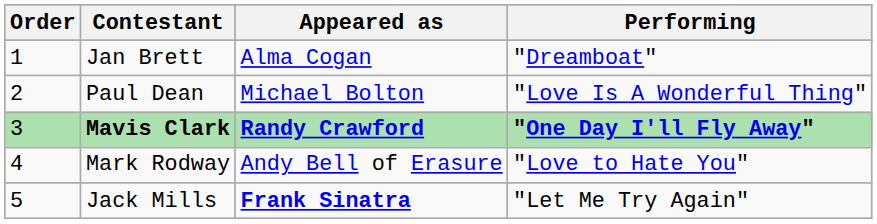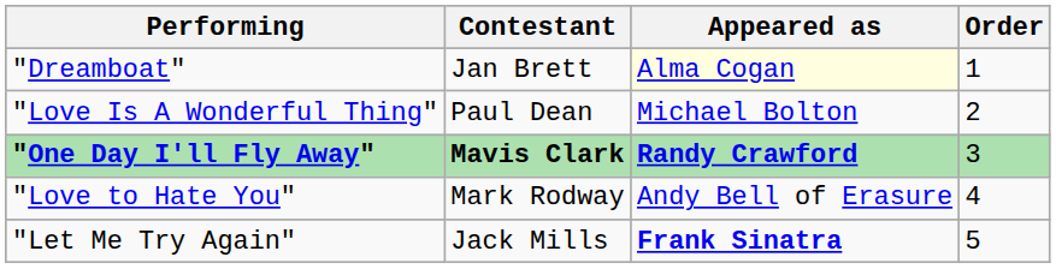 <table class="wikitable">
 <tr>
-<th>Order</th>
+<th>Performing</th>
 <th>Contestant</th>
 <th>Appeared as</th>
-<th>Performing</th>
+<th>Order</th>
 </tr>
 <tr>
+<td>"<a href='#'>Dreamboat</a>"</td>
+<td>Jan Brett</td>
+<td style="background: lightyellow;"><a href='#'>Alma Cogan</a></td>
 <td>1</td>
-<td>Jan Brett</td>
-<td><a href='#'>Alma Cogan</a></td>
-<td>"<a href='#'>Dreamboat</a>"</td>
 </tr>
 <tr>
-<td>2</td>
+<td>"<a href='#'>Love Is A Wonderful Thing</a>"</td>
 <td>Paul Dean</td>
 <td><a href='#'>Michael Bolton</a></td>
-<td>"<a href='#'>Love Is A Wonderful Thing</a>"</td>
+<td>2</td>
 </tr>
 <tr style="background:#ACE1AF;">
-<td>3</td>
+<td><strong>"<a href='#'>One Day I'll Fly Away</a>"</strong></td>
 <td><strong>Mavis Clark</strong></td>
 <td><strong><a href='#'>Randy Crawford</a></strong></td>
-<td><strong>"<a href='#'>One Day I'll Fly Away</a>"</strong></td>
+<td>3</td>
 </tr>
 <tr>
-<td>4</td>
+<td>"<a href='#'>Love to Hate You</a>"</td>
 <td>Mark Rodway</td>
 <td><a href='#'>Andy Bell</a> of <a href='#'>Erasure</a></td>
-<td>"<a href='#'>Love to Hate You</a>"</td>
+<td>4</td>
 </tr>
 <tr>
-<td>5</td>
+<td>"Let Me Try Again"</td>
 <td>Jack Mills</td>
 <td><strong><a href='#'>Frank Sinatra</a></strong></td>
-<td>"Let Me Try Again"</td>
+<td>5</td>
 </tr>
 </table>
